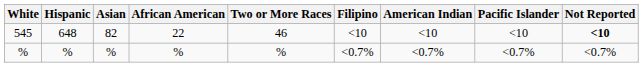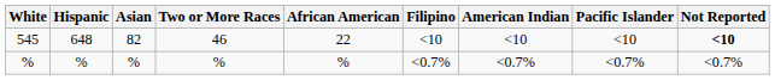 <table class="wikitable"  style="margin-left:50px; text-align:center;">
 <tr>
 <th>White</th>
 <th>Hispanic</th>
 <th>Asian</th>
+<th>Two or More Races</th>
 <th>African American</th>
-<th>Two or More Races</th>
 <th>Filipino</th>
 <th>American Indian</th>
 <th>Pacific Islander</th>
 <th>Not Reported</th>
 </tr>
 <tr>
 <td>545</td>
 <td>648</td>
 <td>82</td>
+<td>46</td>
 <td>22</td>
-<td>46</td>
 <td><10</td>
 <td><10</td>
 <td><10</td>
 <td><strong><10</strong></td>
 </tr>
 <tr>
 <td>%</td>
 <td>%</td>
 <td>%</td>
 <td>%</td>
 <td>%</td>
 <td><0.7%</td>
 <td><0.7%</td>
 <td><0.7%</td>
 <td><0.7%</td>
 </tr>
 </table>
